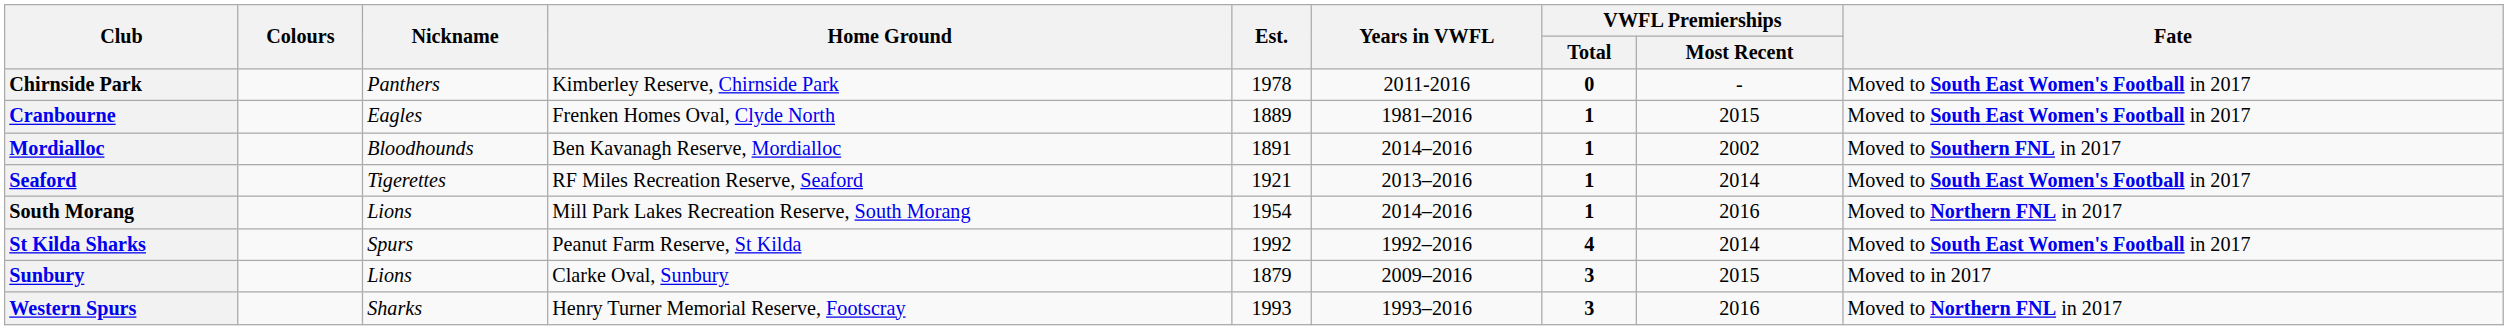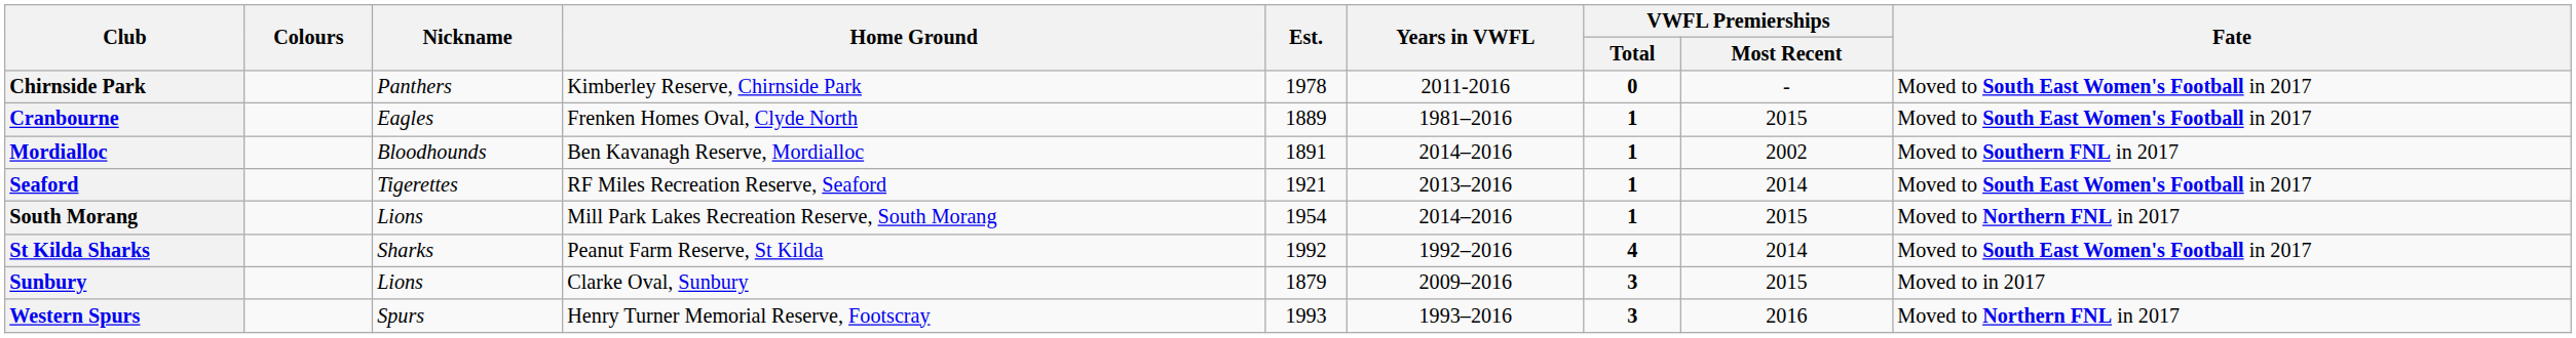 <table class="wikitable sortable" style="text-align:center; width:100%">
 <tr>
 <th rowspan="2">Club</th>
 <th rowspan="2">Colours</th>
 <th rowspan="2">Nickname</th>
 <th rowspan="2">Home Ground</th>
 <th rowspan="2">Est.</th>
 <th rowspan="2">Years in VWFL</th>
 <th colspan="2">VWFL Premierships</th>
 <th rowspan="2">Fate</th>
 </tr>
 <tr>
 <th>Total</th>
 <th>Most Recent</th>
 </tr>
 <tr>
 <th style="text-align:left">Chirnside Park</th>
 <td></td>
 <td align="left"><em>Panthers</em></td>
 <td align="left">Kimberley Reserve, <a href='#'>Chirnside Park</a></td>
 <td>1978</td>
 <td>2011-2016</td>
 <td><strong>0</strong></td>
 <td>-</td>
 <td align="left">Moved to <a href='#'><strong>South East Women's Football</strong></a> in 2017</td>
 </tr>
 <tr>
 <th style="text-align:left"><a href='#'>Cranbourne</a></th>
 <td></td>
 <td align="left"><em>Eagles</em></td>
 <td align="left">Frenken Homes Oval, <a href='#'>Clyde North</a></td>
 <td>1889</td>
 <td>1981–2016</td>
 <td><strong>1</strong></td>
 <td>2015</td>
 <td align="left">Moved to <a href='#'><strong>South East Women's Football</strong></a> in 2017</td>
 </tr>
 <tr>
 <th style="text-align:left"><a href='#'>Mordialloc</a></th>
 <td></td>
 <td align="left"><em>Bloodhounds</em></td>
 <td align="left">Ben Kavanagh Reserve, <a href='#'>Mordialloc</a></td>
 <td>1891</td>
 <td>2014–2016</td>
 <td><strong>1</strong></td>
 <td>2002</td>
 <td align="left">Moved to <a href='#'><strong>Southern FNL</strong></a> in 2017</td>
 </tr>
 <tr>
 <th style="text-align:left"><a href='#'>Seaford</a></th>
 <td></td>
 <td align="left"><em>Tigerettes</em></td>
 <td align="left">RF Miles Recreation Reserve, <a href='#'>Seaford</a></td>
 <td>1921</td>
 <td>2013–2016</td>
 <td><strong>1</strong></td>
 <td>2014</td>
 <td align="left">Moved to <a href='#'><strong>South East Women's Football</strong></a> in 2017</td>
 </tr>
 <tr>
 <th style="text-align:left">South Morang</th>
 <td></td>
 <td align="left"><em>Lions</em></td>
 <td align="left">Mill Park Lakes Recreation Reserve, <a href='#'>South Morang</a></td>
 <td>1954</td>
 <td>2014–2016</td>
 <td><strong>1</strong></td>
-<td>2016</td>
+<td>2015</td>
 <td align="left">Moved to <a href='#'><strong>Northern FNL</strong></a> in 2017</td>
 </tr>
 <tr>
 <th style="text-align:left"><a href='#'>St Kilda Sharks</a></th>
 <td></td>
-<td align="left"><em>Spurs</em></td>
+<td align="left"><em>Sharks</em></td>
 <td align="left">Peanut Farm Reserve, <a href='#'>St Kilda</a></td>
 <td>1992</td>
 <td>1992–2016</td>
 <td><strong>4</strong></td>
 <td>2014</td>
 <td align="left">Moved to <a href='#'><strong>South East Women's Football</strong></a> in 2017</td>
 </tr>
 <tr>
 <th style="text-align:left"><a href='#'>Sunbury</a></th>
 <td></td>
 <td align="left"><em>Lions</em></td>
 <td align="left">Clarke Oval, <a href='#'>Sunbury</a></td>
 <td>1879</td>
 <td>2009–2016</td>
 <td><strong>3</strong></td>
 <td>2015</td>
 <td align="left">Moved to <strong></strong> in 2017</td>
 </tr>
 <tr>
 <th style="text-align:left"><a href='#'>Western Spurs</a></th>
 <td></td>
-<td align="left"><em>Sharks</em></td>
+<td align="left"><em>Spurs</em></td>
 <td align="left">Henry Turner Memorial Reserve, <a href='#'>Footscray</a></td>
 <td>1993</td>
 <td>1993–2016</td>
 <td><strong>3</strong></td>
 <td>2016</td>
 <td align="left">Moved to <a href='#'><strong>Northern FNL</strong></a> in 2017</td>
 </tr>
 </table>
